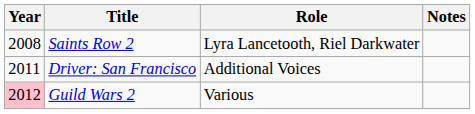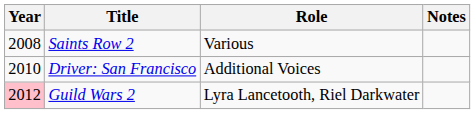 <table class="wikitable sortable">
 <tr>
 <th>Year</th>
 <th>Title</th>
 <th>Role</th>
 <th>Notes</th>
 </tr>
 <tr>
 <td>2008</td>
 <td><em><a href='#'>Saints Row 2</a></em></td>
-<td>Lyra Lancetooth, Riel Darkwater</td>
+<td>Various</td>
 <td></td>
 </tr>
 <tr>
-<td>2011</td>
+<td>2010</td>
 <td><em><a href='#'>Driver: San Francisco</a></em></td>
 <td>Additional Voices</td>
 <td></td>
 </tr>
 <tr>
 <td style="background: pink;">2012</td>
 <td><em><a href='#'>Guild Wars 2</a></em></td>
-<td>Various</td>
+<td>Lyra Lancetooth, Riel Darkwater</td>
 <td></td>
 </tr>
 </table>
